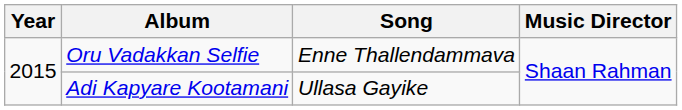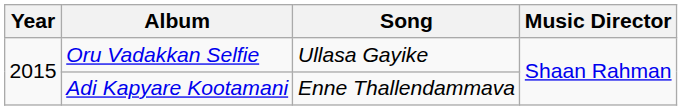 <table class="wikitable sortable">
 <tr>
 <th>Year</th>
 <th>Album</th>
 <th>Song</th>
 <th>Music Director</th>
 </tr>
 <tr>
 <td rowspan=2>2015</td>
 <td><em><a href='#'>Oru Vadakkan Selfie</a></em></td>
-<td><em>Enne Thallendammava</em></td>
+<td><em>Ullasa Gayike</em></td>
 <td rowspan=2><a href='#'>Shaan Rahman</a></td>
 </tr>
 <tr>
 <td><em><a href='#'>Adi Kapyare Kootamani</a></em></td>
-<td><em>Ullasa Gayike</em></td>
+<td><em>Enne Thallendammava</em></td>
 </tr>
 </table>
